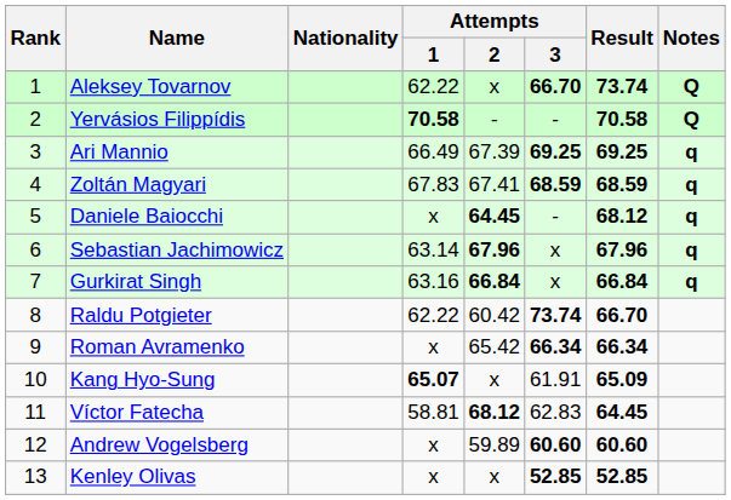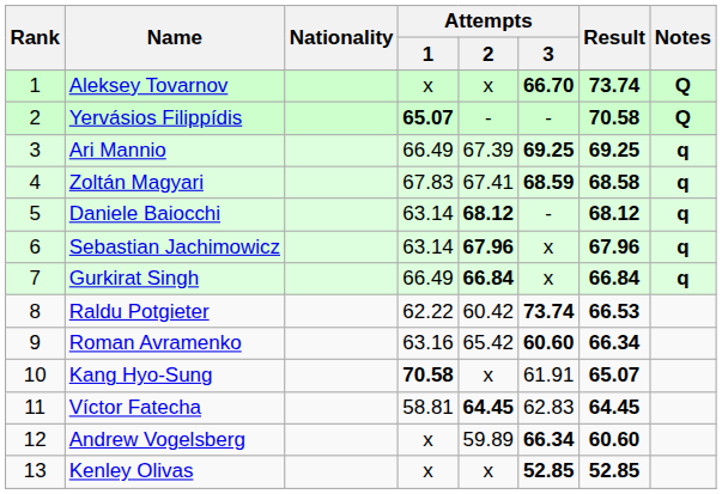 <table class="wikitable sortable" style="text-align:center">
 <tr>
 <th rowspan=2>Rank</th>
 <th rowspan=2>Name</th>
 <th rowspan=2>Nationality</th>
 <th colspan=3>Attempts</th>
 <th rowspan=2>Result</th>
 <th rowspan=2>Notes</th>
 </tr>
 <tr>
 <th>1</th>
 <th>2</th>
 <th>3</th>
 </tr>
 <tr bgcolor=ccffcc>
 <td>1</td>
 <td align=left><a href='#'>Aleksey Tovarnov</a></td>
 <td align=left></td>
-<td>62.22</td>
+<td>x</td>
 <td>x</td>
 <td><strong>66.70</strong></td>
 <td><strong>73.74</strong></td>
 <td><strong>Q</strong></td>
 </tr>
 <tr bgcolor=ccffcc>
 <td>2</td>
 <td align=left><a href='#'>Yervásios Filippídis</a></td>
 <td align=left></td>
-<td><strong>70.58</strong></td>
+<td><strong>65.07</strong></td>
 <td>-</td>
 <td>-</td>
 <td><strong>70.58</strong></td>
 <td><strong>Q</strong></td>
 </tr>
 <tr bgcolor=ddffdd>
 <td>3</td>
 <td align=left><a href='#'>Ari Mannio</a></td>
 <td align=left></td>
 <td>66.49</td>
 <td>67.39</td>
 <td><strong>69.25</strong></td>
 <td><strong>69.25</strong></td>
 <td><strong>q</strong></td>
 </tr>
 <tr bgcolor=ddffdd>
 <td>4</td>
 <td align=left><a href='#'>Zoltán Magyari</a></td>
 <td align=left></td>
 <td>67.83</td>
 <td>67.41</td>
 <td><strong>68.59</strong></td>
-<td><strong>68.59</strong></td>
+<td><strong>68.58</strong></td>
 <td><strong>q</strong></td>
 </tr>
 <tr bgcolor=ddffdd>
 <td>5</td>
 <td align=left><a href='#'>Daniele Baiocchi</a></td>
 <td align=left></td>
-<td>x</td>
-<td><strong>64.45</strong></td>
+<td>63.14</td>
+<td><strong>68.12</strong></td>
 <td>-</td>
 <td><strong>68.12</strong></td>
 <td><strong>q</strong></td>
 </tr>
 <tr bgcolor=ddffdd>
 <td>6</td>
 <td align=left><a href='#'>Sebastian Jachimowicz</a></td>
 <td align=left></td>
 <td>63.14</td>
 <td><strong>67.96</strong></td>
 <td>x</td>
 <td><strong>67.96</strong></td>
 <td><strong>q</strong></td>
 </tr>
 <tr bgcolor=ddffdd>
 <td>7</td>
 <td align=left><a href='#'>Gurkirat Singh</a></td>
 <td align=left></td>
-<td>63.16</td>
+<td>66.49</td>
 <td><strong>66.84</strong></td>
 <td>x</td>
 <td><strong>66.84</strong></td>
 <td><strong>q</strong></td>
 </tr>
 <tr>
 <td>8</td>
 <td align=left><a href='#'>Raldu Potgieter</a></td>
 <td align=left></td>
 <td>62.22</td>
 <td>60.42</td>
 <td><strong>73.74</strong></td>
-<td><strong>66.70</strong></td>
+<td><strong>66.53</strong></td>
 <td></td>
 </tr>
 <tr>
 <td>9</td>
 <td align=left><a href='#'>Roman Avramenko</a></td>
 <td align=left></td>
-<td>x</td>
+<td>63.16</td>
 <td>65.42</td>
-<td><strong>66.34</strong></td>
+<td><strong>60.60</strong></td>
 <td><strong>66.34</strong></td>
 <td></td>
 </tr>
 <tr>
 <td>10</td>
 <td align=left><a href='#'>Kang Hyo-Sung</a></td>
 <td align=left></td>
-<td><strong>65.07</strong></td>
+<td><strong>70.58</strong></td>
 <td>x</td>
 <td>61.91</td>
-<td><strong>65.09</strong></td>
+<td><strong>65.07</strong></td>
 <td></td>
 </tr>
 <tr>
 <td>11</td>
 <td align=left><a href='#'>Víctor Fatecha</a></td>
 <td align=left></td>
 <td>58.81</td>
-<td><strong>68.12</strong></td>
+<td><strong>64.45</strong></td>
 <td>62.83</td>
 <td><strong>64.45</strong></td>
 <td></td>
 </tr>
 <tr>
 <td>12</td>
 <td align=left><a href='#'>Andrew Vogelsberg</a></td>
 <td align=left></td>
 <td>x</td>
 <td>59.89</td>
-<td><strong>60.60</strong></td>
+<td><strong>66.34</strong></td>
 <td><strong>60.60</strong></td>
 <td></td>
 </tr>
 <tr>
 <td>13</td>
 <td align=left><a href='#'>Kenley Olivas</a></td>
 <td align=left></td>
 <td>x</td>
 <td>x</td>
 <td><strong>52.85</strong></td>
 <td><strong>52.85</strong></td>
 <td></td>
 </tr>
 </table>
